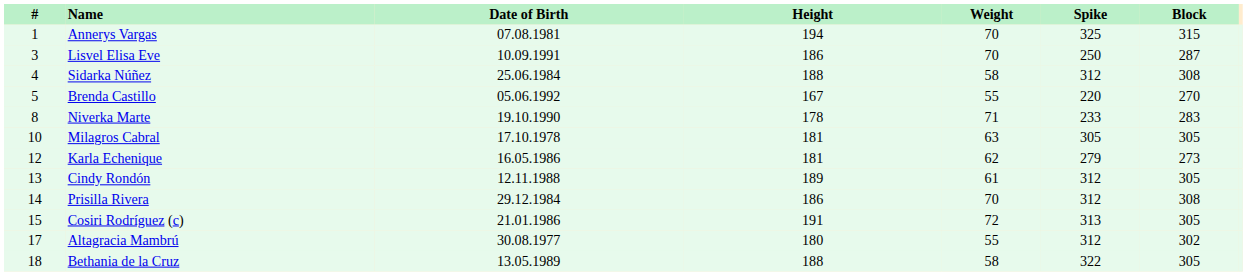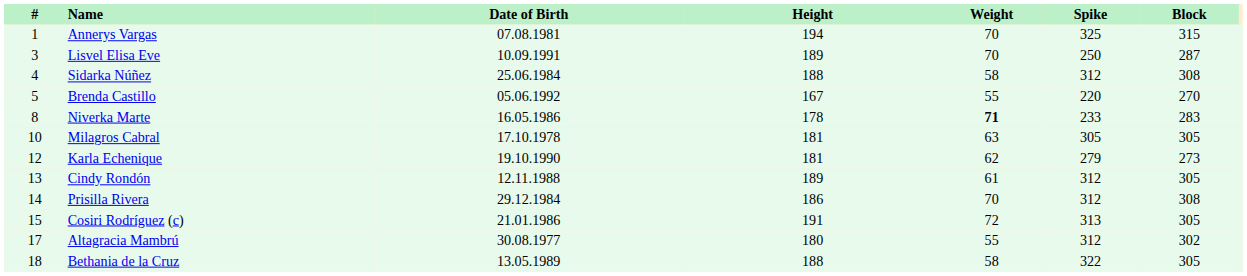 <table border=0 cellpadding=2 cellspacing=0  |- bgcolor=#FFECCE style="text-align:center; font-size:90%;" width=100%>
 <tr bgcolor=#BBF0C9>
 <th width=5%>#</th>
 <th width=25% align=left>Name</th>
 <th width=25%>Date of Birth</th>
 <th width=21%>Height</th>
 <th width=8%>Weight</th>
 <th width=8%>Spike</th>
 <th width=8%>Block</th>
 </tr>
 <tr bgcolor=#E7FAEC>
 <td>1</td>
 <td align=left><a href='#'>Annerys Vargas</a></td>
 <td>07.08.1981</td>
 <td>194</td>
 <td>70</td>
 <td>325</td>
 <td>315</td>
 <td></td>
 </tr>
 <tr bgcolor=#E7FAEC>
 <td>3</td>
 <td align=left><a href='#'>Lisvel Elisa Eve</a></td>
 <td>10.09.1991</td>
-<td>186</td>
+<td>189</td>
 <td>70</td>
 <td>250</td>
 <td>287</td>
 <td></td>
 </tr>
 <tr bgcolor=#E7FAEC>
 <td>4</td>
 <td align=left><a href='#'>Sidarka Núñez</a></td>
 <td>25.06.1984</td>
 <td>188</td>
 <td>58</td>
 <td>312</td>
 <td>308</td>
 <td></td>
 </tr>
 <tr bgcolor=#E7FAEC>
 <td>5</td>
 <td align=left><a href='#'>Brenda Castillo</a></td>
 <td>05.06.1992</td>
 <td>167</td>
 <td>55</td>
 <td>220</td>
 <td>270</td>
 <td></td>
 </tr>
 <tr bgcolor=#E7FAEC>
 <td>8</td>
 <td align=left><a href='#'>Niverka Marte</a></td>
-<td>19.10.1990</td>
+<td>16.05.1986</td>
 <td>178</td>
-<td>71</td>
+<td><strong>71</strong></td>
 <td>233</td>
 <td>283</td>
 <td></td>
 </tr>
 <tr bgcolor=#E7FAEC>
 <td>10</td>
 <td align=left><a href='#'>Milagros Cabral</a></td>
 <td>17.10.1978</td>
 <td>181</td>
 <td>63</td>
 <td>305</td>
 <td>305</td>
 <td></td>
 </tr>
 <tr bgcolor=#E7FAEC>
 <td>12</td>
 <td align=left><a href='#'>Karla Echenique</a></td>
-<td>16.05.1986</td>
+<td>19.10.1990</td>
 <td>181</td>
 <td>62</td>
 <td>279</td>
 <td>273</td>
 <td></td>
 </tr>
 <tr bgcolor=#E7FAEC>
 <td>13</td>
 <td align=left><a href='#'>Cindy Rondón</a></td>
 <td>12.11.1988</td>
 <td>189</td>
 <td>61</td>
 <td>312</td>
 <td>305</td>
 <td></td>
 </tr>
 <tr bgcolor=#E7FAEC>
 <td>14</td>
 <td align=left><a href='#'>Prisilla Rivera</a></td>
 <td>29.12.1984</td>
 <td>186</td>
 <td>70</td>
 <td>312</td>
 <td>308</td>
 <td></td>
 </tr>
 <tr bgcolor=#E7FAEC>
 <td>15</td>
 <td align=left><a href='#'>Cosiri Rodríguez</a> (<a href='#'>c</a>)</td>
 <td>21.01.1986</td>
 <td>191</td>
 <td>72</td>
 <td>313</td>
 <td>305</td>
 <td></td>
 </tr>
 <tr bgcolor=#E7FAEC>
 <td>17</td>
 <td align=left><a href='#'>Altagracia Mambrú</a></td>
 <td>30.08.1977</td>
 <td>180</td>
 <td>55</td>
 <td>312</td>
 <td>302</td>
 <td></td>
 </tr>
 <tr bgcolor=#E7FAEC>
 <td>18</td>
 <td align=left><a href='#'>Bethania de la Cruz</a></td>
 <td>13.05.1989</td>
 <td>188</td>
 <td>58</td>
 <td>322</td>
 <td>305</td>
 <td></td>
 </tr>
 </table>
